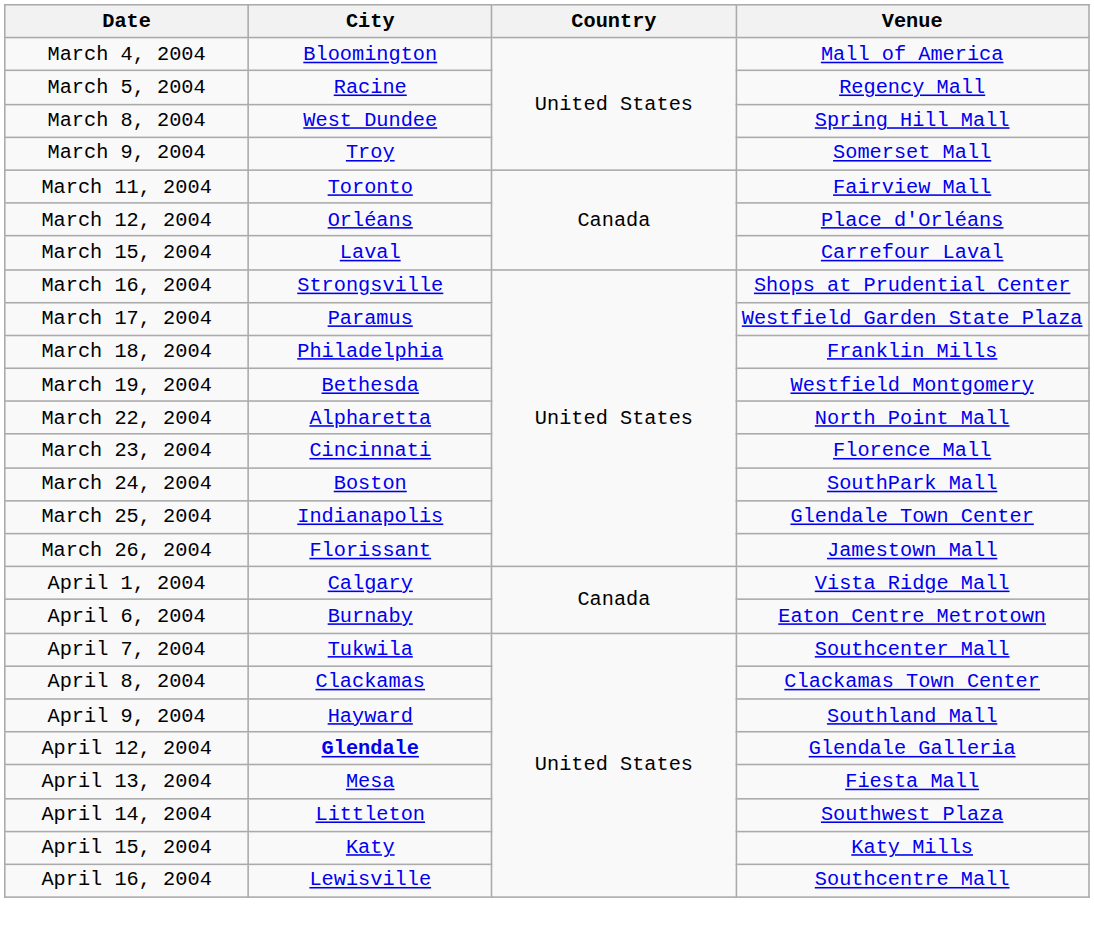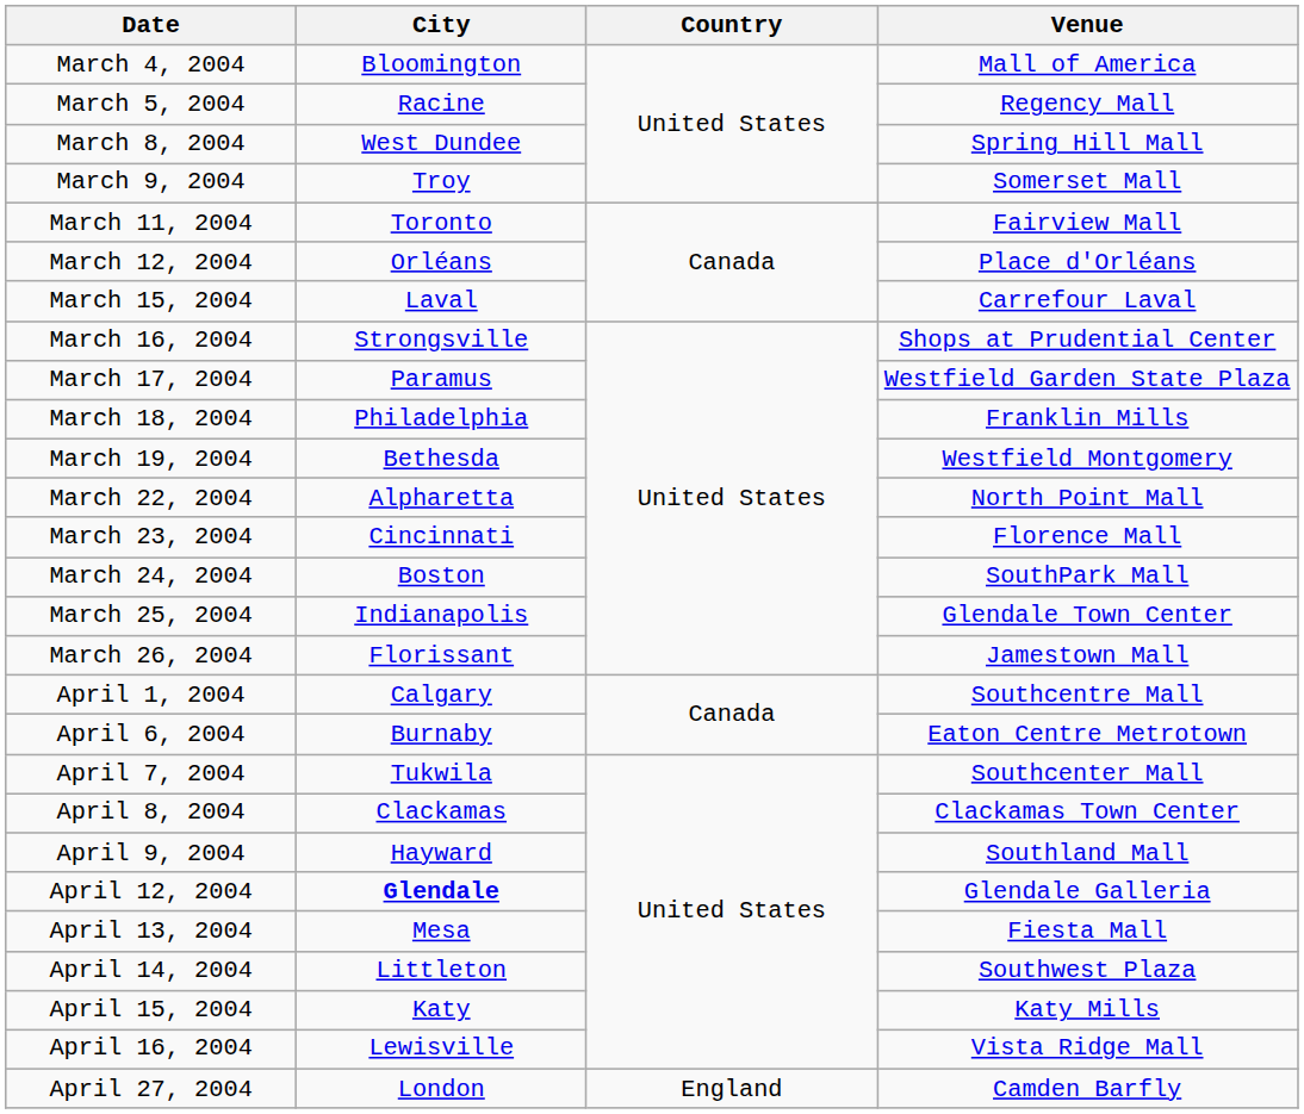 <table class="wikitable" style="text-align:center;">
 <tr>
 <th style="width:150px;">Date</th>
 <th style="width:150px;">City</th>
 <th style="width:150px;">Country</th>
 <th style="width:220px;">Venue</th>
 </tr>
 <tr>
 <td>March 4, 2004</td>
 <td><a href='#'>Bloomington</a></td>
 <td rowspan="4">United States</td>
 <td><a href='#'>Mall of America</a></td>
 </tr>
 <tr>
 <td>March 5, 2004</td>
 <td><a href='#'>Racine</a></td>
 <td><a href='#'>Regency Mall</a></td>
 </tr>
 <tr>
 <td>March 8, 2004</td>
 <td><a href='#'>West Dundee</a></td>
 <td><a href='#'>Spring Hill Mall</a></td>
 </tr>
 <tr>
 <td>March 9, 2004</td>
 <td><a href='#'>Troy</a></td>
 <td><a href='#'>Somerset Mall</a></td>
 </tr>
 <tr>
 <td>March 11, 2004</td>
 <td><a href='#'>Toronto</a></td>
 <td rowspan="3">Canada</td>
 <td><a href='#'>Fairview Mall</a></td>
 </tr>
 <tr>
 <td>March 12, 2004</td>
 <td><a href='#'>Orléans</a></td>
 <td><a href='#'>Place d'Orléans</a></td>
 </tr>
 <tr>
 <td>March 15, 2004</td>
 <td><a href='#'>Laval</a></td>
 <td><a href='#'>Carrefour Laval</a></td>
 </tr>
 <tr>
 <td>March 16, 2004</td>
 <td><a href='#'>Strongsville</a></td>
 <td rowspan="9">United States</td>
 <td><a href='#'>Shops at Prudential Center</a></td>
 </tr>
 <tr>
 <td>March 17, 2004</td>
 <td><a href='#'>Paramus</a></td>
 <td><a href='#'>Westfield Garden State Plaza</a></td>
 </tr>
 <tr>
 <td>March 18, 2004</td>
 <td><a href='#'>Philadelphia</a></td>
 <td><a href='#'>Franklin Mills</a></td>
 </tr>
 <tr>
 <td>March 19, 2004</td>
 <td><a href='#'>Bethesda</a></td>
 <td><a href='#'>Westfield Montgomery</a></td>
 </tr>
 <tr>
 <td>March 22, 2004</td>
 <td><a href='#'>Alpharetta</a></td>
 <td><a href='#'>North Point Mall</a></td>
 </tr>
 <tr>
 <td>March 23, 2004</td>
 <td><a href='#'>Cincinnati</a></td>
 <td><a href='#'>Florence Mall</a></td>
 </tr>
 <tr>
 <td>March 24, 2004</td>
 <td><a href='#'>Boston</a></td>
 <td><a href='#'>SouthPark Mall</a></td>
 </tr>
 <tr>
 <td>March 25, 2004</td>
 <td><a href='#'>Indianapolis</a></td>
 <td><a href='#'>Glendale Town Center</a></td>
 </tr>
 <tr>
 <td>March 26, 2004</td>
 <td><a href='#'>Florissant</a></td>
 <td><a href='#'>Jamestown Mall</a></td>
 </tr>
 <tr>
 <td>April 1, 2004</td>
 <td><a href='#'>Calgary</a></td>
 <td rowspan="2">Canada</td>
-<td><a href='#'>Vista Ridge Mall</a></td>
+<td><a href='#'>Southcentre Mall</a></td>
 </tr>
 <tr>
 <td>April 6, 2004</td>
 <td><a href='#'>Burnaby</a></td>
 <td><a href='#'>Eaton Centre Metrotown</a></td>
 </tr>
 <tr>
 <td>April 7, 2004</td>
 <td><a href='#'>Tukwila</a></td>
 <td rowspan="8">United States</td>
 <td><a href='#'>Southcenter Mall</a></td>
 </tr>
 <tr>
 <td>April 8, 2004</td>
 <td><a href='#'>Clackamas</a></td>
 <td><a href='#'>Clackamas Town Center</a></td>
 </tr>
 <tr>
 <td>April 9, 2004</td>
 <td><a href='#'>Hayward</a></td>
 <td><a href='#'>Southland Mall</a></td>
 </tr>
 <tr>
 <td>April 12, 2004</td>
 <td><strong><a href='#'>Glendale</a></strong></td>
 <td><a href='#'>Glendale Galleria</a></td>
 </tr>
 <tr>
 <td>April 13, 2004</td>
 <td><a href='#'>Mesa</a></td>
 <td><a href='#'>Fiesta Mall</a></td>
 </tr>
 <tr>
 <td>April 14, 2004</td>
 <td><a href='#'>Littleton</a></td>
 <td><a href='#'>Southwest Plaza</a></td>
 </tr>
 <tr>
 <td>April 15, 2004</td>
 <td><a href='#'>Katy</a></td>
 <td><a href='#'>Katy Mills</a></td>
 </tr>
 <tr>
 <td>April 16, 2004</td>
 <td><a href='#'>Lewisville</a></td>
-<td><a href='#'>Southcentre Mall</a></td>
+<td><a href='#'>Vista Ridge Mall</a></td>
+</tr>
+<tr>
+<td>April 27, 2004</td>
+<td><a href='#'>London</a></td>
+<td>England</td>
+<td><a href='#'>Camden Barfly</a></td>
 </tr>
 </table>
